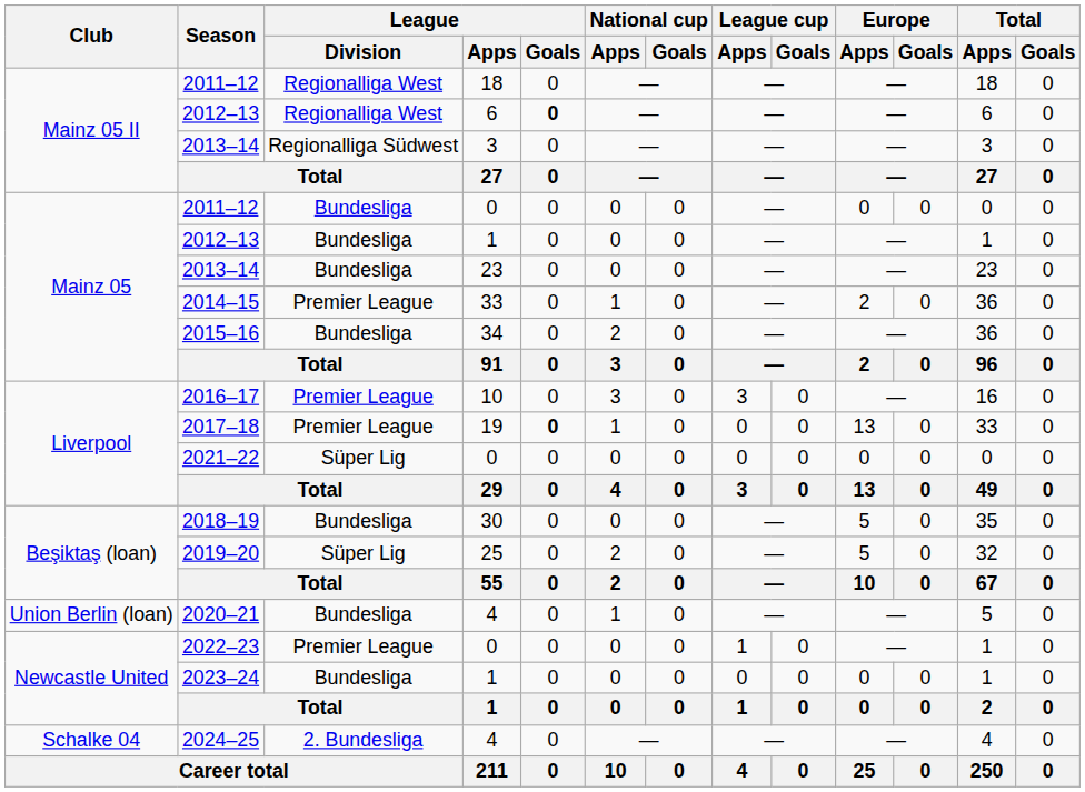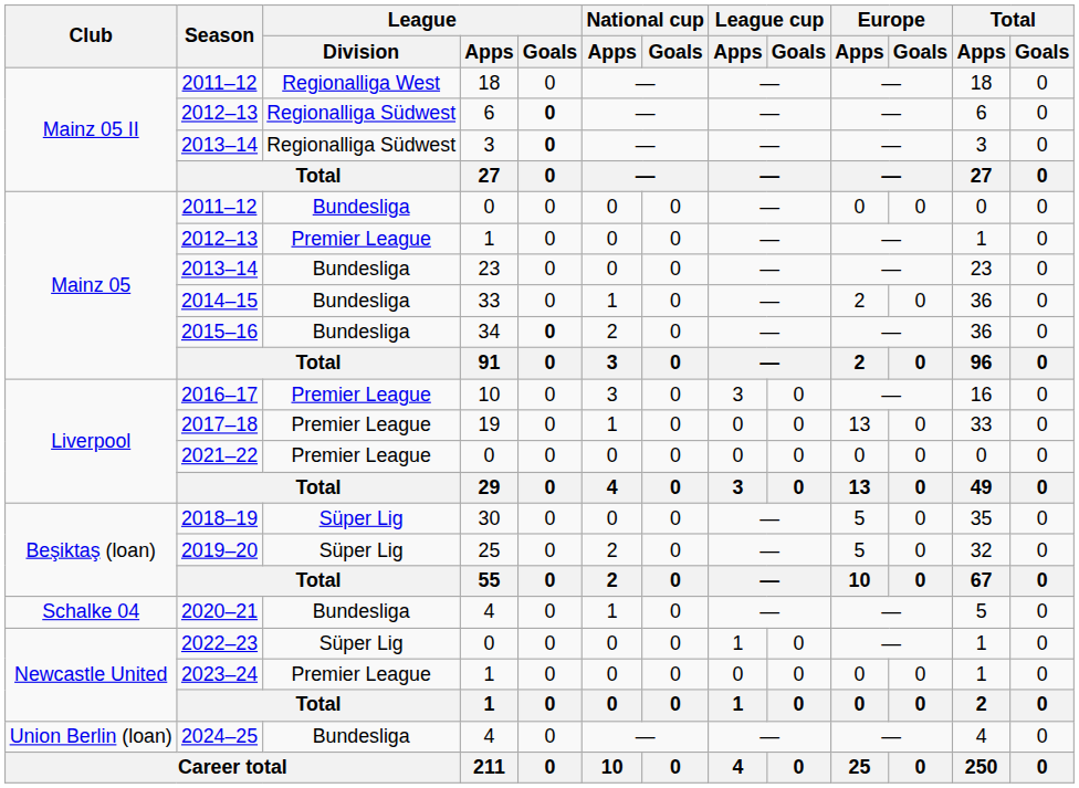 <table class="wikitable nowrap" style=text-align:center>
 <tr>
 <th rowspan=2>Club</th>
 <th rowspan=2>Season</th>
 <th colspan=3>League</th>
 <th colspan=2>National cup</th>
 <th colspan=2>League cup</th>
 <th colspan=2>Europe</th>
 <th colspan=2>Total</th>
 </tr>
 <tr>
 <th>Division</th>
 <th>Apps</th>
 <th>Goals</th>
 <th>Apps</th>
 <th>Goals</th>
 <th>Apps</th>
 <th>Goals</th>
 <th>Apps</th>
 <th>Goals</th>
 <th>Apps</th>
 <th>Goals</th>
 </tr>
 <tr>
 <td rowspan=4><a href='#'>Mainz 05 II</a></td>
 <td><a href='#'>2011–12</a></td>
 <td><a href='#'>Regionalliga West</a></td>
 <td>18</td>
 <td>0</td>
 <td colspan=2>—</td>
 <td colspan=2>—</td>
 <td colspan=2>—</td>
 <td>18</td>
 <td>0</td>
 </tr>
 <tr>
 <td><a href='#'>2012–13</a></td>
-<td><a href='#'>Regionalliga West</a></td>
+<td><a href='#'>Regionalliga Südwest</a></td>
 <td>6</td>
 <td><strong>0</strong></td>
 <td colspan=2>—</td>
 <td colspan=2>—</td>
 <td colspan=2>—</td>
 <td>6</td>
 <td>0</td>
 </tr>
 <tr>
 <td><a href='#'>2013–14</a></td>
 <td>Regionalliga Südwest</td>
 <td>3</td>
-<td>0</td>
+<td><strong>0</strong></td>
 <td colspan=2>—</td>
 <td colspan=2>—</td>
 <td colspan=2>—</td>
 <td>3</td>
 <td>0</td>
 </tr>
 <tr>
 <th colspan=2>Total</th>
 <th>27</th>
 <th>0</th>
 <th colspan=2>—</th>
 <th colspan=2>—</th>
 <th colspan=2>—</th>
 <th>27</th>
 <th>0</th>
 </tr>
 <tr>
 <td rowspan=6><a href='#'>Mainz 05</a></td>
 <td><a href='#'>2011–12</a></td>
 <td><a href='#'>Bundesliga</a></td>
 <td>0</td>
 <td>0</td>
 <td>0</td>
 <td>0</td>
 <td colspan=2>—</td>
 <td>0</td>
 <td>0</td>
 <td>0</td>
 <td>0</td>
 </tr>
 <tr>
 <td><a href='#'>2012–13</a></td>
-<td>Bundesliga</td>
+<td><a href='#'>Premier League</a></td>
 <td>1</td>
 <td>0</td>
 <td>0</td>
 <td>0</td>
 <td colspan=2>—</td>
 <td colspan=2>—</td>
 <td>1</td>
 <td>0</td>
 </tr>
 <tr>
 <td><a href='#'>2013–14</a></td>
 <td>Bundesliga</td>
 <td>23</td>
 <td>0</td>
 <td>0</td>
 <td>0</td>
 <td colspan=2>—</td>
 <td colspan=2>—</td>
 <td>23</td>
 <td>0</td>
 </tr>
 <tr>
 <td><a href='#'>2014–15</a></td>
-<td>Premier League</td>
+<td>Bundesliga</td>
 <td>33</td>
 <td>0</td>
 <td>1</td>
 <td>0</td>
 <td colspan=2>—</td>
 <td>2</td>
 <td>0</td>
 <td>36</td>
 <td>0</td>
 </tr>
 <tr>
 <td><a href='#'>2015–16</a></td>
 <td>Bundesliga</td>
 <td>34</td>
-<td>0</td>
+<td><strong>0</strong></td>
 <td>2</td>
 <td>0</td>
 <td colspan=2>—</td>
 <td colspan=2>—</td>
 <td>36</td>
 <td>0</td>
 </tr>
 <tr>
 <th colspan=2>Total</th>
 <th>91</th>
 <th>0</th>
 <th>3</th>
 <th>0</th>
 <th colspan=2>—</th>
 <th>2</th>
 <th>0</th>
 <th>96</th>
 <th>0</th>
 </tr>
 <tr>
 <td rowspan=4><a href='#'>Liverpool</a></td>
 <td><a href='#'>2016–17</a></td>
 <td><a href='#'>Premier League</a></td>
 <td>10</td>
 <td>0</td>
 <td>3</td>
 <td>0</td>
 <td>3</td>
 <td>0</td>
 <td colspan=2>—</td>
 <td>16</td>
 <td>0</td>
 </tr>
 <tr>
 <td><a href='#'>2017–18</a></td>
 <td>Premier League</td>
 <td>19</td>
-<td><strong>0</strong></td>
+<td>0</td>
 <td>1</td>
 <td>0</td>
 <td>0</td>
 <td>0</td>
 <td>13</td>
 <td>0</td>
 <td>33</td>
 <td>0</td>
 </tr>
 <tr>
 <td><a href='#'>2021–22</a></td>
-<td>Süper Lig</td>
+<td>Premier League</td>
 <td>0</td>
 <td>0</td>
 <td>0</td>
 <td>0</td>
 <td>0</td>
 <td>0</td>
 <td>0</td>
 <td>0</td>
 <td>0</td>
 <td>0</td>
 </tr>
 <tr>
 <th colspan=2>Total</th>
 <th>29</th>
 <th>0</th>
 <th>4</th>
 <th>0</th>
 <th>3</th>
 <th>0</th>
 <th>13</th>
 <th>0</th>
 <th>49</th>
 <th>0</th>
 </tr>
 <tr>
 <td rowspan=3><a href='#'>Beşiktaş</a> (loan)</td>
 <td><a href='#'>2018–19</a></td>
-<td>Bundesliga</td>
+<td><a href='#'>Süper Lig</a></td>
 <td>30</td>
 <td>0</td>
 <td>0</td>
 <td>0</td>
 <td colspan=2>—</td>
 <td>5</td>
 <td>0</td>
 <td>35</td>
 <td>0</td>
 </tr>
 <tr>
 <td><a href='#'>2019–20</a></td>
 <td>Süper Lig</td>
 <td>25</td>
 <td>0</td>
 <td>2</td>
 <td>0</td>
 <td colspan=2>—</td>
 <td>5</td>
 <td>0</td>
 <td>32</td>
 <td>0</td>
 </tr>
 <tr>
 <th colspan=2>Total</th>
 <th>55</th>
 <th>0</th>
 <th>2</th>
 <th>0</th>
 <th colspan=2>—</th>
 <th>10</th>
 <th>0</th>
 <th>67</th>
 <th>0</th>
 </tr>
 <tr>
-<td><a href='#'>Union Berlin</a> (loan)</td>
+<td><a href='#'>Schalke 04</a></td>
 <td><a href='#'>2020–21</a></td>
 <td>Bundesliga</td>
 <td>4</td>
 <td>0</td>
 <td>1</td>
 <td>0</td>
 <td colspan=2>—</td>
 <td colspan=2>—</td>
 <td>5</td>
 <td>0</td>
 </tr>
 <tr>
 <td rowspan=3><a href='#'>Newcastle United</a></td>
 <td><a href='#'>2022–23</a></td>
-<td>Premier League</td>
+<td>Süper Lig</td>
 <td>0</td>
 <td>0</td>
 <td>0</td>
 <td>0</td>
 <td>1</td>
 <td>0</td>
 <td colspan=2>—</td>
 <td>1</td>
 <td>0</td>
 </tr>
 <tr>
 <td><a href='#'>2023–24</a></td>
-<td>Bundesliga</td>
+<td>Premier League</td>
 <td>1</td>
 <td>0</td>
 <td>0</td>
 <td>0</td>
 <td>0</td>
 <td>0</td>
 <td>0</td>
 <td>0</td>
 <td>1</td>
 <td>0</td>
 </tr>
 <tr>
 <th colspan=2>Total</th>
 <th>1</th>
 <th>0</th>
 <th>0</th>
 <th>0</th>
 <th>1</th>
 <th>0</th>
 <th>0</th>
 <th>0</th>
 <th>2</th>
 <th>0</th>
 </tr>
 <tr>
-<td><a href='#'>Schalke 04</a></td>
+<td><a href='#'>Union Berlin</a> (loan)</td>
 <td><a href='#'>2024–25</a></td>
-<td><a href='#'>2. Bundesliga</a></td>
+<td>Bundesliga</td>
 <td>4</td>
 <td>0</td>
 <td colspan=2>—</td>
 <td colspan=2>—</td>
 <td colspan=2>—</td>
 <td>4</td>
 <td>0</td>
 </tr>
 <tr>
 <th colspan=3>Career total</th>
 <th>211</th>
 <th>0</th>
 <th>10</th>
 <th>0</th>
 <th>4</th>
 <th>0</th>
 <th>25</th>
 <th>0</th>
 <th>250</th>
 <th>0</th>
 </tr>
 </table>
